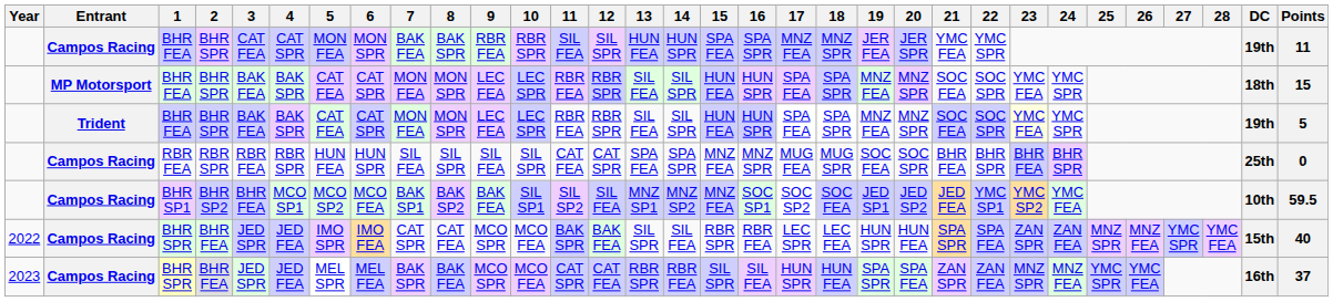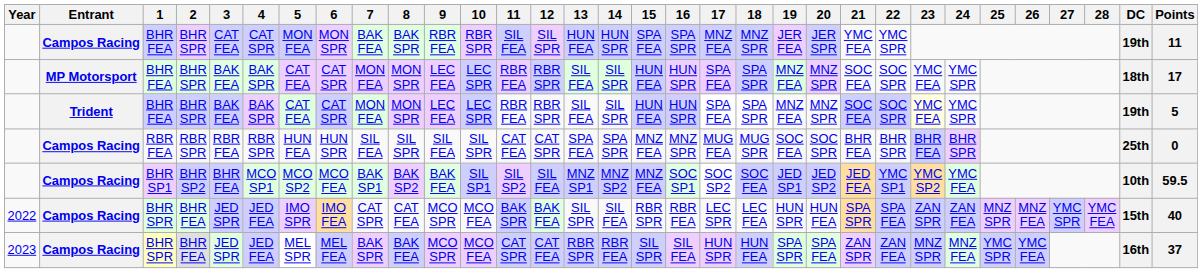 <table class="wikitable" style="text-align:center; font-size:85%">
 <tr>
 <th>Year</th>
 <th>Entrant</th>
 <th>1</th>
 <th>2</th>
 <th>3</th>
 <th>4</th>
 <th>5</th>
 <th>6</th>
 <th>7</th>
 <th>8</th>
 <th>9</th>
 <th>10</th>
 <th>11</th>
 <th>12</th>
 <th>13</th>
 <th>14</th>
 <th>15</th>
 <th>16</th>
 <th>17</th>
 <th>18</th>
 <th>19</th>
 <th>20</th>
 <th>21</th>
 <th>22</th>
 <th>23</th>
 <th>24</th>
 <th>25</th>
 <th>26</th>
 <th>27</th>
 <th>28</th>
 <th>DC</th>
 <th>Points</th>
 </tr>
 <tr>
 <td></td>
 <th nowrap><a href='#'>Campos Racing</a></th>
 <td style="background:#CFCFFF;"><a href='#'>BHR<br>FEA</a><br></td>
 <td style="background:#EFCFFF;"><a href='#'>BHR<br>SPR</a><br></td>
 <td style="background:#CFCFFF;"><a href='#'>CAT<br>FEA</a><br></td>
 <td style="background:#CFCFFF;"><a href='#'>CAT<br>SPR</a><br></td>
 <td style="background:#CFCFFF;"><a href='#'>MON<br>FEA</a><br></td>
 <td style="background:#EFCFFF;"><a href='#'>MON<br>SPR</a><br></td>
 <td style="background:#DFFFDF;"><a href='#'>BAK<br>FEA</a><br></td>
 <td style="background:#DFFFDF;"><a href='#'>BAK<br>SPR</a><br></td>
 <td style="background:#DFFFDF;"><a href='#'>RBR<br>FEA</a><br></td>
 <td style="background:#EFCFFF;"><a href='#'>RBR<br>SPR</a><br></td>
 <td style="background:#CFCFFF;"><a href='#'>SIL<br>FEA</a><br></td>
 <td style="background:#EFCFFF;"><a href='#'>SIL<br>SPR</a><br></td>
 <td style="background:#CFCFFF;"><a href='#'>HUN<br>FEA</a><br></td>
 <td style="background:#CFCFFF;"><a href='#'>HUN<br>SPR</a><br></td>
 <td style="background:#CFCFFF;"><a href='#'>SPA<br>FEA</a><br></td>
 <td style="background:#CFCFFF;"><a href='#'>SPA<br>SPR</a><br></td>
 <td style="background:#CFCFFF;"><a href='#'>MNZ<br>FEA</a><br></td>
 <td style="background:#CFCFFF;"><a href='#'>MNZ<br>SPR</a><br></td>
 <td style="background:#EFCFFF;"><a href='#'>JER<br>FEA</a><br></td>
 <td style="background:#CFCFFF;"><a href='#'>JER<br>SPR</a><br></td>
 <td><a href='#'>YMC<br>FEA</a></td>
 <td><a href='#'>YMC<br>SPR</a></td>
 <td colspan=6></td>
 <th>19th</th>
 <th>11</th>
 </tr>
 <tr>
 <td></td>
 <th nowrap><a href='#'>MP Motorsport</a></th>
 <td style="background:#DFFFDF;"><a href='#'>BHR<br>FEA</a><br></td>
 <td style="background:#DFFFDF;"><a href='#'>BHR<br>SPR</a><br></td>
 <td style="background:#DFFFDF;"><a href='#'>BAK<br>FEA</a><br></td>
 <td style="background:#DFFFDF;"><a href='#'>BAK<br>SPR</a><br></td>
 <td style="background:#EFCFFF;"><a href='#'>CAT<br>FEA</a><br></td>
 <td style="background:#EFCFFF;"><a href='#'>CAT<br>SPR</a><br></td>
 <td style="background:#EFCFFF;"><a href='#'>MON<br>FEA</a><br></td>
 <td style="background:#EFCFFF;"><a href='#'>MON<br>SPR</a><br></td>
 <td style="background:#EFCFFF;"><a href='#'>LEC<br>FEA</a><br></td>
 <td style="background:#CFCFFF;"><a href='#'>LEC<br>SPR</a><br></td>
 <td style="background:#EFCFFF;"><a href='#'>RBR<br>FEA</a><br></td>
 <td style="background:#CFCFFF;"><a href='#'>RBR<br>SPR</a><br></td>
 <td style="background:#DFFFDF;"><a href='#'>SIL<br>FEA</a><br></td>
 <td style="background:#DFFFDF;"><a href='#'>SIL<br>SPR</a><br></td>
 <td style="background:#CFCFFF;"><a href='#'>HUN<br>FEA</a><br></td>
 <td style="background:#EFCFFF;"><a href='#'>HUN<br>SPR</a><br></td>
 <td style="background:#EFCFFF;"><a href='#'>SPA<br>FEA</a><br></td>
 <td style="background:#CFCFFF;"><a href='#'>SPA<br>SPR</a><br></td>
 <td style="background:#DFFFDF;"><a href='#'>MNZ<br>FEA</a><br></td>
 <td style="background:#EFCFFF;"><a href='#'>MNZ<br>SPR</a><br></td>
 <td><a href='#'>SOC<br>FEA</a></td>
 <td><a href='#'>SOC<br>SPR</a></td>
 <td><a href='#'>YMC<br>FEA</a></td>
 <td><a href='#'>YMC<br>SPR</a></td>
 <td colspan=4></td>
 <th>18th</th>
-<th>15</th>
+<th>17</th>
 </tr>
 <tr>
 <td></td>
 <th nowrap><a href='#'>Trident</a></th>
 <td style="background:#CFCFFF;"><a href='#'>BHR<br>FEA</a><br></td>
 <td style="background:#CFCFFF;"><a href='#'>BHR<br>SPR</a><br></td>
 <td style="background:#CFCFFF;"><a href='#'>BAK<br>FEA</a><br></td>
 <td style="background:#EFCFFF;"><a href='#'>BAK<br>SPR</a><br></td>
 <td style="background:#DFFFDF;"><a href='#'>CAT<br>FEA</a><br></td>
 <td style="background:#CFCFFF;"><a href='#'>CAT<br>SPR</a><br></td>
 <td style="background:#DFFFDF;"><a href='#'>MON<br>FEA</a><br></td>
 <td style="background:#EFCFFF;"><a href='#'>MON<br>SPR</a><br></td>
 <td style="background:#EFCFFF;"><a href='#'>LEC<br>FEA</a><br></td>
 <td style="background:#CFCFFF;"><a href='#'>LEC<br>SPR</a><br></td>
 <td><a href='#'>RBR<br>FEA</a></td>
 <td><a href='#'>RBR<br>SPR</a></td>
 <td><a href='#'>SIL<br>FEA</a></td>
 <td><a href='#'>SIL<br>SPR</a></td>
 <td style="background:#CFCFFF;"><a href='#'>HUN<br>FEA</a><br></td>
 <td style="background:#CFCFFF;"><a href='#'>HUN<br>SPR</a><br></td>
 <td style="background:#FFFFFF;"><a href='#'>SPA<br>FEA</a><br></td>
 <td style="background:#FFFFFF;"><a href='#'>SPA<br>SPR</a><br></td>
 <td><a href='#'>MNZ<br>FEA</a></td>
 <td><a href='#'>MNZ<br>SPR</a></td>
 <td style="background:#CFCFFF;"><a href='#'>SOC<br>FEA</a><br></td>
 <td style="background:#CFCFFF;"><a href='#'>SOC<br>SPR</a><br></td>
 <td style="background: lightyellow;"><a href='#'>YMC<br>FEA</a></td>
 <td><a href='#'>YMC<br>SPR</a></td>
 <td colspan=4></td>
 <th>19th</th>
 <th>5</th>
 </tr>
 <tr>
 <td></td>
 <th nowrap><a href='#'>Campos Racing</a></th>
 <td><a href='#'>RBR<br>FEA</a></td>
 <td><a href='#'>RBR<br>SPR</a></td>
 <td><a href='#'>RBR<br>FEA</a></td>
 <td><a href='#'>RBR<br>SPR</a></td>
 <td><a href='#'>HUN<br>FEA</a></td>
 <td><a href='#'>HUN<br>SPR</a></td>
 <td><a href='#'>SIL<br>FEA</a></td>
 <td><a href='#'>SIL<br>SPR</a></td>
 <td><a href='#'>SIL<br>FEA</a></td>
 <td><a href='#'>SIL<br>SPR</a></td>
 <td><a href='#'>CAT<br>FEA</a></td>
 <td><a href='#'>CAT<br>SPR</a></td>
 <td><a href='#'>SPA<br>FEA</a></td>
 <td><a href='#'>SPA<br>SPR</a></td>
 <td><a href='#'>MNZ<br>FEA</a></td>
 <td><a href='#'>MNZ<br>SPR</a></td>
 <td><a href='#'>MUG<br>FEA</a></td>
 <td><a href='#'>MUG<br>SPR</a></td>
 <td><a href='#'>SOC<br>FEA</a></td>
 <td><a href='#'>SOC<br>SPR</a></td>
 <td><a href='#'>BHR<br>FEA</a></td>
 <td><a href='#'>BHR<br>SPR</a></td>
 <td style="background:#CFCFFF;"><a href='#'>BHR<br>FEA</a><br></td>
 <td style="background:#EFCFFF;"><a href='#'>BHR<br>SPR</a><br></td>
 <td colspan=4></td>
 <th>25th</th>
 <th>0</th>
 </tr>
 <tr>
 <td></td>
 <th nowrap><a href='#'>Campos Racing</a></th>
 <td style="background:#EFCFFF;"><a href='#'>BHR<br>SP1</a><br></td>
 <td style="background:#CFCFFF;"><a href='#'>BHR<br>SP2</a><br></td>
 <td style="background:#CFCFFF;"><a href='#'>BHR<br>FEA</a><br></td>
 <td style="background:#DFFFDF;"><a href='#'>MCO<br>SP1</a><br></td>
 <td style="background:#DFFFDF;"><a href='#'>MCO<br>SP2</a><br></td>
 <td style="background:#DFFFDF;"><a href='#'>MCO<br>FEA</a><br></td>
 <td style="background:#DFFFDF;"><a href='#'>BAK<br>SP1</a><br></td>
 <td style="background:#EFCFFF;"><a href='#'>BAK<br>SP2</a><br></td>
 <td style="background:#DFFFDF;"><a href='#'>BAK<br>FEA</a><br></td>
 <td style="background:#CFCFFF;"><a href='#'>SIL<br>SP1</a><br></td>
 <td style="background:#EFCFFF;"><a href='#'>SIL<br>SP2</a><br></td>
 <td style="background:#CFCFFF;"><a href='#'>SIL<br>FEA</a><br></td>
 <td style="background:#CFCFFF;"><a href='#'>MNZ<br>SP1</a><br></td>
 <td style="background:#CFCFFF;"><a href='#'>MNZ<br>SP2</a><br></td>
 <td style="background:#CFCFFF;"><a href='#'>MNZ<br>FEA</a><br></td>
 <td style="background:#DFFFDF;"><a href='#'>SOC<br>SP1</a><br></td>
 <td style="background:#FFFFFF;"><a href='#'>SOC<br>SP2</a><br></td>
 <td style="background:#CFCFFF;"><a href='#'>SOC<br>FEA</a><br></td>
 <td style="background:#CFCFFF;"><a href='#'>JED<br>SP1</a><br></td>
 <td style="background:#CFCFFF;"><a href='#'>JED<br>SP2</a><br></td>
 <td style="background:#FFDF9F;"><a href='#'>JED<br>FEA</a><br></td>
 <td style="background:#CFCFFF;"><a href='#'>YMC<br>SP1</a><br></td>
 <td style="background:#FFDF9F;"><a href='#'>YMC<br>SP2</a><br></td>
 <td style="background:#DFFFDF;"><a href='#'>YMC<br>FEA</a><br></td>
 <td colspan=4></td>
 <th>10th</th>
 <th>59.5</th>
 </tr>
 <tr>
 <td><a href='#'>2022</a></td>
 <th nowrap><a href='#'>Campos Racing</a></th>
 <td style="background:#DFFFDF;"><a href='#'>BHR<br>SPR</a><br></td>
 <td style="background:#DFFFDF;"><a href='#'>BHR<br>FEA</a><br></td>
 <td style="background:#CFCFFF;"><a href='#'>JED<br>SPR</a><br></td>
 <td style="background:#CFCFFF;"><a href='#'>JED<br>FEA</a><br></td>
 <td style="background:#EFCFFF;"><a href='#'>IMO<br>SPR</a><br></td>
 <td style="background:#FFDF9F;"><a href='#'>IMO<br>FEA</a><br></td>
 <td><a href='#'>CAT<br>SPR</a><br></td>
 <td><a href='#'>CAT<br>FEA</a><br></td>
 <td><a href='#'>MCO<br>SPR</a><br></td>
 <td><a href='#'>MCO<br>FEA</a><br></td>
 <td style="background:#CFCFFF;"><a href='#'>BAK<br>SPR</a><br></td>
 <td style="background:#DFFFDF;"><a href='#'>BAK<br>FEA</a><br></td>
 <td><a href='#'>SIL<br>SPR</a><br></td>
 <td><a href='#'>SIL<br>FEA</a><br></td>
 <td><a href='#'>RBR<br>SPR</a></td>
 <td><a href='#'>RBR<br>FEA</a></td>
 <td><a href='#'>LEC<br>SPR</a></td>
 <td><a href='#'>LEC<br>FEA</a></td>
 <td><a href='#'>HUN<br>SPR</a></td>
 <td><a href='#'>HUN<br>FEA</a></td>
 <td style="background:#FFDF9F;"><a href='#'>SPA<br>SPR</a><br></td>
 <td style="background:#CFCFFF;"><a href='#'>SPA<br>FEA</a><br></td>
 <td style="background:#CFCFFF;"><a href='#'>ZAN<br>SPR</a><br></td>
 <td style="background:#CFCFFF;"><a href='#'>ZAN<br>FEA</a><br></td>
 <td style="background:#EFCFFF;"><a href='#'>MNZ<br>SPR</a><br></td>
 <td style="background:#EFCFFF;"><a href='#'>MNZ<br>FEA</a><br></td>
 <td style="background:#CFCFFF;"><a href='#'>YMC<br>SPR</a><br></td>
 <td style="background:#EFCFFF;"><a href='#'>YMC<br>FEA</a><br></td>
 <th>15th</th>
 <th>40</th>
 </tr>
 <tr>
 <td><a href='#'>2023</a></td>
 <th nowrap><a href='#'>Campos Racing</a></th>
 <td style="background:#FFFFBF;"><a href='#'>BHR<br>SPR</a><br></td>
 <td style="background:#DFDFDF;"><a href='#'>BHR<br>FEA</a><br></td>
 <td style="background:#DFFFDF;"><a href='#'>JED<br>SPR</a><br></td>
 <td style="background:#CFCFFF;"><a href='#'>JED<br>FEA</a><br></td>
 <td style="background:#FFFFFF;"><a href='#'>MEL<br>SPR</a><br></td>
 <td style="background:#CFCFFF;"><a href='#'>MEL<br>FEA</a><br></td>
 <td style="background:#EFCFFF;"><a href='#'>BAK<br>SPR</a><br></td>
 <td style="background:#CFCFFF;"><a href='#'>BAK<br>FEA</a><br></td>
 <td style="background:#EFCFFF;"><a href='#'>MCO<br>SPR</a><br></td>
 <td style="background:#EFCFFF;"><a href='#'>MCO<br>FEA</a><br></td>
 <td style="background:#CFCFFF;"><a href='#'>CAT<br>SPR</a><br></td>
 <td style="background:#CFCFFF;"><a href='#'>CAT<br>FEA</a><br></td>
 <td style="background:#CFCFFF;"><a href='#'>RBR<br>SPR</a><br></td>
 <td style="background:#CFCFFF;"><a href='#'>RBR<br>FEA</a><br></td>
 <td style="background:#CFCFFF;"><a href='#'>SIL<br>SPR</a><br></td>
 <td style="background:#EFCFFF;"><a href='#'>SIL<br>FEA</a><br></td>
 <td style="background:#EFCFFF;"><a href='#'>HUN<br>SPR</a><br></td>
 <td style="background:#CFCFFF;"><a href='#'>HUN<br>FEA</a><br></td>
 <td style="background:#DFFFDF;"><a href='#'>SPA<br>SPR</a><br></td>
 <td style="background:#DFFFDF;"><a href='#'>SPA<br>FEA</a><br></td>
 <td style="background:#EFCFFF;"><a href='#'>ZAN<br>SPR</a><br></td>
 <td style="background:#CFCFFF;"><a href='#'>ZAN<br>FEA</a><br></td>
 <td style="background:#CFCFFF;"><a href='#'>MNZ<br>SPR</a><br></td>
 <td style="background:#DFFFDF;"><a href='#'>MNZ<br>FEA</a><br></td>
 <td style="background:#CFCFFF;"><a href='#'>YMC<br>SPR</a><br></td>
 <td style="background:#CFCFFF;"><a href='#'>YMC<br>FEA</a><br></td>
 <td colspan=2></td>
 <th>16th</th>
 <th>37</th>
 </tr>
 </table>
